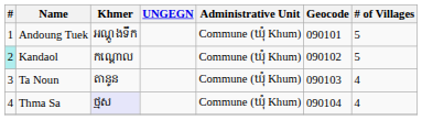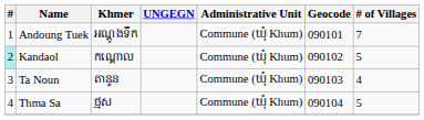 <table class="wikitable sortable">
 <tr>
 <th>#</th>
 <th>Name</th>
 <th>Khmer</th>
 <th><a href='#'>UNGEGN</a></th>
 <th>Administrative Unit</th>
 <th>Geocode</th>
 <th># of Villages</th>
 </tr>
 <tr>
 <td>1</td>
 <td>Andoung Tuek</td>
 <td>អណ្ដូងទឹក</td>
 <td></td>
 <td>Commune (ឃុំ Khum)</td>
 <td>090101</td>
-<td>5</td>
+<td>7</td>
 </tr>
 <tr>
 <td style="background: paleturquoise;">2</td>
 <td>Kandaol</td>
 <td>កណ្ដោល</td>
 <td></td>
 <td>Commune (ឃុំ Khum)</td>
 <td>090102</td>
 <td>5</td>
 </tr>
 <tr>
 <td>3</td>
 <td>Ta Noun</td>
 <td>តានូន</td>
 <td></td>
 <td>Commune (ឃុំ Khum)</td>
 <td>090103</td>
 <td>4</td>
 </tr>
 <tr>
 <td>4</td>
 <td>Thma Sa</td>
-<td style="background: lavender;">ថ្មស</td>
+<td>ថ្មស</td>
 <td></td>
 <td>Commune (ឃុំ Khum)</td>
 <td>090104</td>
-<td>4</td>
+<td>5</td>
 </tr>
 <tr>
 </tr>
 </table>
